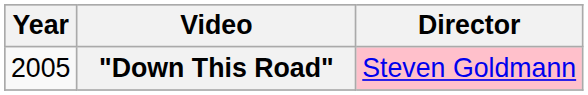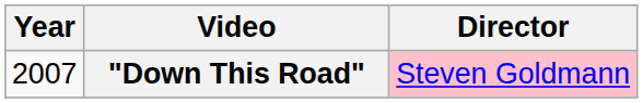 <table class="wikitable plainrowheaders">
 <tr>
 <th>Year</th>
 <th style="width:10em;">Video</th>
 <th>Director</th>
 </tr>
 <tr>
-<td>2005</td>
+<td>2007</td>
 <th scope="row">"Down This Road"</th>
 <td style="background: pink;"><a href='#'>Steven Goldmann</a></td>
 </tr>
 </table>
